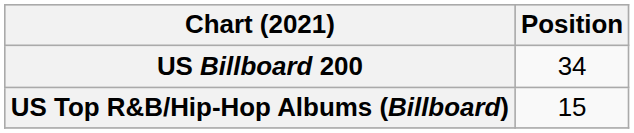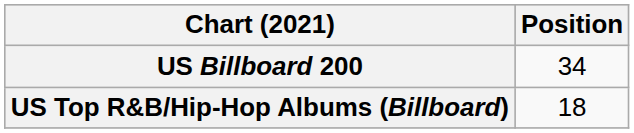 <table class="wikitable sortable plainrowheaders" style="text-align:center">
 <tr>
 <th scope="col">Chart (2021)</th>
 <th scope="col">Position</th>
 </tr>
 <tr>
 <th scope="row">US <em>Billboard</em> 200</th>
 <td>34</td>
 </tr>
 <tr>
 <th scope="row">US Top R&B/Hip-Hop Albums (<em>Billboard</em>)</th>
-<td>15</td>
+<td>18</td>
 </tr>
 </table>
